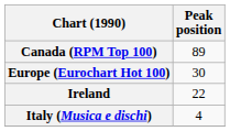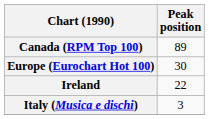 <table class="wikitable sortable plainrowheaders" style="text-align:center">
 <tr>
 <th>Chart (1990)</th>
 <th>Peak<br>position</th>
 </tr>
 <tr>
 <th scope="row">Canada (<a href='#'>RPM Top 100</a>)</th>
 <td>89</td>
 </tr>
 <tr>
 <th scope="row">Europe (<a href='#'>Eurochart Hot 100</a>)</th>
 <td>30</td>
 </tr>
 <tr>
 <th>Ireland</th>
 <td>22</td>
 </tr>
 <tr>
 <th scope="row">Italy (<em><a href='#'>Musica e dischi</a></em>)</th>
-<td>4</td>
+<td>3</td>
 </tr>
 <tr>
 </tr>
 <tr>
 </tr>
 <tr>
 </tr>
 </table>
